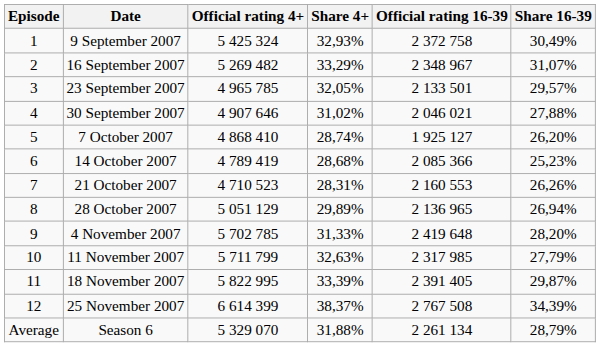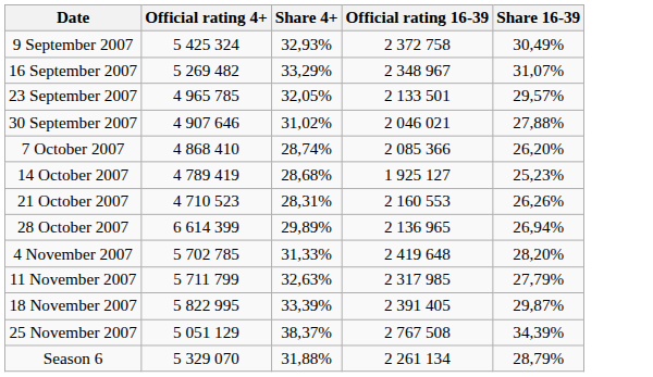 <table class="wikitable" style="font-size:100%; text-align:center">
 <tr>
-<th>Episode</th>
 <th>Date</th>
 <th>Official rating 4+</th>
 <th>Share 4+</th>
 <th>Official rating 16-39</th>
 <th>Share 16-39</th>
 </tr>
 <tr>
-<td>1</td>
 <td>9 September 2007</td>
 <td>5 425 324</td>
 <td>32,93%</td>
 <td>2 372 758</td>
 <td>30,49%</td>
 </tr>
 <tr>
-<td>2</td>
 <td>16 September 2007</td>
 <td>5 269 482</td>
 <td>33,29%</td>
 <td>2 348 967</td>
 <td>31,07%</td>
 </tr>
 <tr>
-<td>3</td>
 <td>23 September 2007</td>
 <td>4 965 785</td>
 <td>32,05%</td>
 <td>2 133 501</td>
 <td>29,57%</td>
 </tr>
 <tr>
-<td>4</td>
 <td>30 September 2007</td>
 <td>4 907 646</td>
 <td>31,02%</td>
 <td>2 046 021</td>
 <td>27,88%</td>
 </tr>
 <tr>
-<td>5</td>
 <td>7 October 2007</td>
 <td>4 868 410</td>
 <td>28,74%</td>
-<td>1 925 127</td>
+<td>2 085 366</td>
 <td>26,20%</td>
 </tr>
 <tr>
-<td>6</td>
 <td>14 October 2007</td>
 <td>4 789 419</td>
 <td>28,68%</td>
-<td>2 085 366</td>
+<td>1 925 127</td>
 <td>25,23%</td>
 </tr>
 <tr>
-<td>7</td>
 <td>21 October 2007</td>
 <td>4 710 523</td>
 <td>28,31%</td>
 <td>2 160 553</td>
 <td>26,26%</td>
 </tr>
 <tr>
-<td>8</td>
 <td>28 October 2007</td>
-<td>5 051 129</td>
+<td>6 614 399</td>
 <td>29,89%</td>
 <td>2 136 965</td>
 <td>26,94%</td>
 </tr>
 <tr>
-<td>9</td>
 <td>4 November 2007</td>
 <td>5 702 785</td>
 <td>31,33%</td>
 <td>2 419 648</td>
 <td>28,20%</td>
 </tr>
 <tr>
-<td>10</td>
 <td>11 November 2007</td>
 <td>5 711 799</td>
 <td>32,63%</td>
 <td>2 317 985</td>
 <td>27,79%</td>
 </tr>
 <tr>
-<td>11</td>
 <td>18 November 2007</td>
 <td>5 822 995</td>
 <td>33,39%</td>
 <td>2 391 405</td>
 <td>29,87%</td>
 </tr>
 <tr>
-<td>12</td>
 <td>25 November 2007</td>
-<td>6 614 399</td>
+<td>5 051 129</td>
 <td>38,37%</td>
 <td>2 767 508</td>
 <td>34,39%</td>
 </tr>
 <tr>
-<td>Average</td>
 <td>Season 6</td>
 <td>5 329 070</td>
 <td>31,88%</td>
 <td>2 261 134</td>
 <td>28,79%</td>
 </tr>
 </table>
